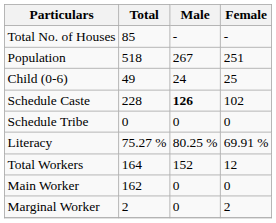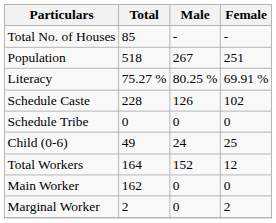 <table class="wikitable sortable">
 <tr>
 <th>Particulars</th>
 <th>Total</th>
 <th>Male</th>
 <th>Female</th>
 </tr>
 <tr>
 <td>Total No. of Houses</td>
 <td>85</td>
 <td>-</td>
 <td>-</td>
 </tr>
 <tr>
 <td>Population</td>
 <td>518</td>
 <td>267</td>
 <td>251</td>
 </tr>
 <tr>
-<td>Child (0-6)</td>
-<td>49</td>
-<td>24</td>
-<td>25</td>
+<td>Literacy</td>
+<td>75.27 %</td>
+<td>80.25 %</td>
+<td>69.91 %</td>
 </tr>
 <tr>
 <td>Schedule Caste</td>
 <td>228</td>
-<td><strong>126</strong></td>
+<td>126</td>
 <td>102</td>
 </tr>
 <tr>
 <td>Schedule Tribe</td>
 <td>0</td>
 <td>0</td>
 <td>0</td>
 </tr>
 <tr>
-<td>Literacy</td>
-<td>75.27 %</td>
-<td>80.25 %</td>
-<td>69.91 %</td>
+<td>Child (0-6)</td>
+<td>49</td>
+<td>24</td>
+<td>25</td>
 </tr>
 <tr>
 <td>Total Workers</td>
 <td>164</td>
 <td>152</td>
 <td>12</td>
 </tr>
 <tr>
 <td>Main Worker</td>
 <td>162</td>
 <td>0</td>
 <td>0</td>
 </tr>
 <tr>
 <td>Marginal Worker</td>
 <td>2</td>
 <td>0</td>
 <td>2</td>
 </tr>
 <tr>
 </tr>
 </table>
